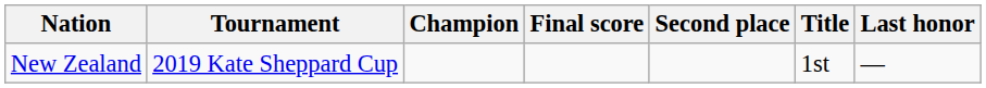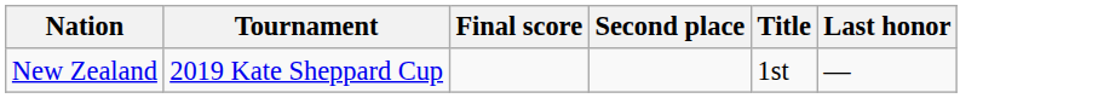 <table class="wikitable sortable">
 <tr>
 <th>Nation</th>
 <th>Tournament</th>
-<th>Champion</th>
 <th>Final score</th>
 <th>Second place</th>
 <th data-sort-type="number">Title</th>
 <th>Last honor</th>
 </tr>
 <tr>
 <td> <a href='#'>New Zealand</a></td>
 <td><a href='#'>2019 Kate Sheppard Cup</a></td>
 <td></td>
 <td></td>
-<td></td>
 <td>1st</td>
 <td>—</td>
 </tr>
 </table>
